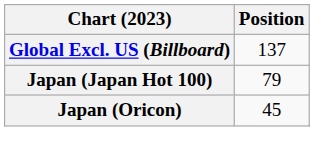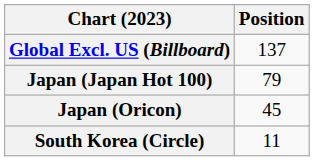 <table class="wikitable sortable plainrowheaders" style="text-align:center">
 <tr>
 <th scope="col">Chart (2023)</th>
 <th scope="col">Position</th>
 </tr>
 <tr>
 <th scope="row"><a href='#'>Global Excl. US</a> (<em>Billboard</em>)</th>
 <td>137</td>
 </tr>
 <tr>
 <th scope="row">Japan (Japan Hot 100)</th>
 <td>79</td>
 </tr>
 <tr>
 <th scope="row">Japan (Oricon)</th>
 <td>45</td>
 </tr>
+<tr>
+<th scope="row">South Korea (Circle)</th>
+<td>11</td>
+</tr>
 </table>
